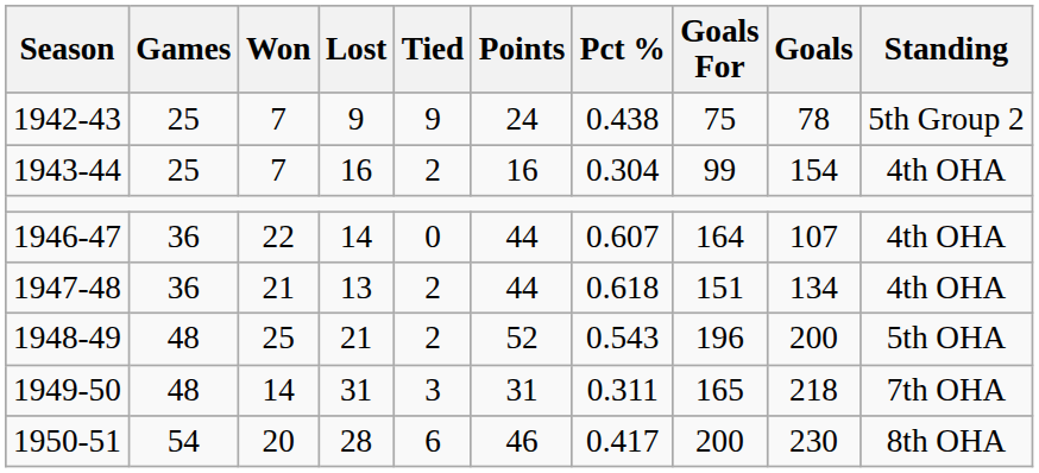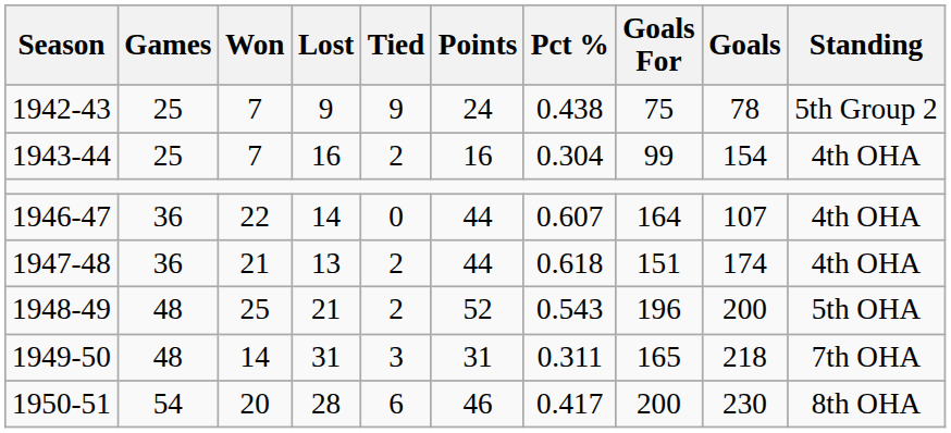 <table class="wikitable" style="text-align:center">
 <tr>
 <th>Season</th>
 <th>Games</th>
 <th>Won</th>
 <th>Lost</th>
 <th>Tied</th>
 <th>Points</th>
 <th>Pct %</th>
 <th>Goals<br>For</th>
 <th>Goals<br></th>
 <th>Standing</th>
 </tr>
 <tr>
 <td>1942-43</td>
 <td>25</td>
 <td>7</td>
 <td>9</td>
 <td>9</td>
 <td>24</td>
 <td>0.438</td>
 <td>75</td>
 <td>78</td>
 <td>5th Group 2</td>
 </tr>
 <tr>
 <td>1943-44</td>
 <td>25</td>
 <td>7</td>
 <td>16</td>
 <td>2</td>
 <td>16</td>
 <td>0.304</td>
 <td>99</td>
 <td>154</td>
 <td>4th OHA</td>
 </tr>
 <tr>
 <td colspan="11"></td>
 </tr>
 <tr>
 <td>1946-47</td>
 <td>36</td>
 <td>22</td>
 <td>14</td>
 <td>0</td>
 <td>44</td>
 <td>0.607</td>
 <td>164</td>
 <td>107</td>
 <td>4th OHA</td>
 </tr>
 <tr>
 <td>1947-48</td>
 <td>36</td>
 <td>21</td>
 <td>13</td>
 <td>2</td>
 <td>44</td>
 <td>0.618</td>
 <td>151</td>
-<td>134</td>
+<td>174</td>
 <td>4th OHA</td>
 </tr>
 <tr>
 <td>1948-49</td>
 <td>48</td>
 <td>25</td>
 <td>21</td>
 <td>2</td>
 <td>52</td>
 <td>0.543</td>
 <td>196</td>
 <td>200</td>
 <td>5th OHA</td>
 </tr>
 <tr>
 <td>1949-50</td>
 <td>48</td>
 <td>14</td>
 <td>31</td>
 <td>3</td>
 <td>31</td>
 <td>0.311</td>
 <td>165</td>
 <td>218</td>
 <td>7th OHA</td>
 </tr>
 <tr>
 <td>1950-51</td>
 <td>54</td>
 <td>20</td>
 <td>28</td>
 <td>6</td>
 <td>46</td>
 <td>0.417</td>
 <td>200</td>
 <td>230</td>
 <td>8th OHA</td>
 </tr>
 </table>
